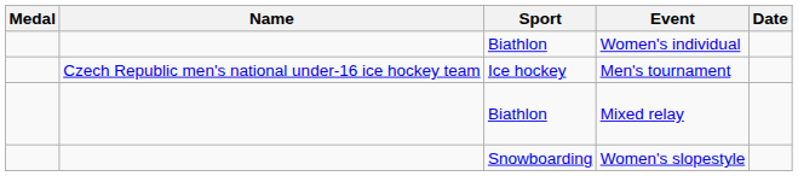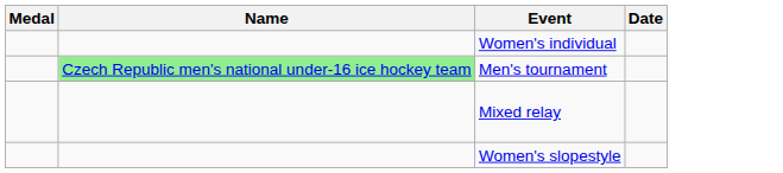 <table class="wikitable sortable" style="font-size:95%;">
 <tr>
 <th>Medal</th>
 <th>Name</th>
-<th>Sport</th>
 <th>Event</th>
 <th>Date</th>
 </tr>
 <tr>
 <td></td>
 <td></td>
-<td><a href='#'>Biathlon</a></td>
 <td><a href='#'>Women's individual</a></td>
 <td></td>
 </tr>
 <tr>
 <td></td>
-<td><a href='#'>Czech Republic men's national under-16 ice hockey team</a></td>
-<td><a href='#'>Ice hockey</a></td>
+<td style="background: lightgreen;"><a href='#'>Czech Republic men's national under-16 ice hockey team</a></td>
 <td><a href='#'>Men's tournament</a></td>
 <td></td>
 </tr>
 <tr>
 <td></td>
 <td><br><br><br></td>
-<td><a href='#'>Biathlon</a></td>
 <td><a href='#'>Mixed relay</a></td>
 <td></td>
 </tr>
 <tr>
 <td></td>
 <td></td>
-<td><a href='#'>Snowboarding</a></td>
 <td><a href='#'>Women's slopestyle</a></td>
 <td></td>
 </tr>
 </table>
